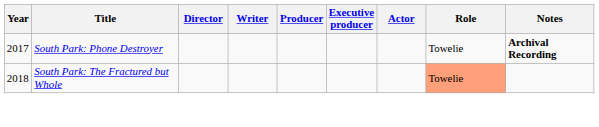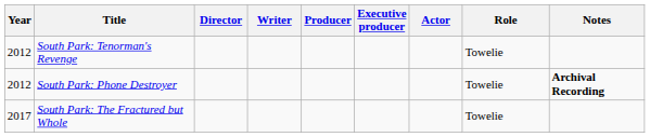 <table class="wikitable sortable">
 <tr>
 <th width="33">Year</th>
 <th>Title</th>
 <th width=65><a href='#'>Director</a></th>
 <th width=65><a href='#'>Writer</a></th>
 <th width=65><a href='#'>Producer</a></th>
 <th width=65><a href='#'>Executive producer</a></th>
 <th width=65><a href='#'>Actor</a></th>
 <th width=110>Role</th>
 <th>Notes</th>
 </tr>
 <tr>
-<td>2017</td>
+<td>2012</td>
+<td><em><a href='#'>South Park: Tenorman's Revenge</a></em></td>
+<td></td>
+<td></td>
+<td></td>
+<td></td>
+<td></td>
+<td>Towelie</td>
+<td></td>
+</tr>
+<tr>
+<td>2012</td>
 <td><em><a href='#'>South Park: Phone Destroyer</a></em></td>
 <td></td>
 <td></td>
 <td></td>
 <td></td>
 <td></td>
 <td>Towelie</td>
 <td><strong>Archival Recording</strong></td>
 </tr>
 <tr>
-<td>2018</td>
+<td>2017</td>
 <td><em><a href='#'>South Park: The Fractured but Whole</a></em></td>
 <td></td>
 <td></td>
 <td></td>
 <td></td>
 <td></td>
-<td style="background: lightsalmon;">Towelie</td>
+<td>Towelie</td>
 <td></td>
 </tr>
 </table>
